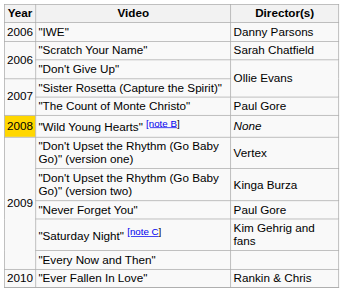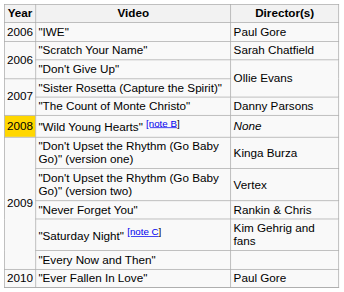 <table class="wikitable">
 <tr>
 <th>Year</th>
 <th width="260px">Video</th>
 <th width="140px">Director(s)</th>
 </tr>
 <tr>
 <td rowspan="1">2006</td>
 <td>"IWE"</td>
-<td>Danny Parsons</td>
+<td>Paul Gore</td>
 </tr>
 <tr>
 <td rowspan="2">2006</td>
 <td>"Scratch Your Name"</td>
 <td>Sarah Chatfield</td>
 </tr>
 <tr>
 <td>"Don't Give Up"</td>
 <td rowspan="2">Ollie Evans</td>
 </tr>
 <tr>
 <td rowspan="2">2007</td>
 <td>"Sister Rosetta (Capture the Spirit)"</td>
 </tr>
 <tr>
 <td>"The Count of Monte Christo"</td>
-<td>Paul Gore</td>
+<td>Danny Parsons</td>
 </tr>
 <tr>
 <td style="background: gold;">2008</td>
 <td>"Wild Young Hearts" <sup><span></span><a href='#'>[note B</a>]</sup></td>
 <td><em>None</em></td>
 </tr>
 <tr>
 <td rowspan="5">2009</td>
 <td>"Don't Upset the Rhythm (Go Baby Go)" (version one)</td>
+<td>Kinga Burza</td>
+</tr>
+<tr>
+<td>"Don't Upset the Rhythm (Go Baby Go)" (version two)</td>
 <td>Vertex</td>
 </tr>
 <tr>
-<td>"Don't Upset the Rhythm (Go Baby Go)" (version two)</td>
-<td>Kinga Burza</td>
-</tr>
-<tr>
 <td>"Never Forget You"</td>
-<td>Paul Gore</td>
+<td>Rankin & Chris</td>
 </tr>
 <tr>
 <td>"Saturday Night" <sup><span></span><a href='#'>[note C</a>]</sup></td>
 <td>Kim Gehrig and fans</td>
 </tr>
 <tr>
 <td>"Every Now and Then"</td>
 <td></td>
 </tr>
 <tr>
 <td rowspan="1">2010</td>
 <td>"Ever Fallen In Love"</td>
-<td>Rankin & Chris</td>
+<td>Paul Gore</td>
 </tr>
 <tr>
 </tr>
 </table>
